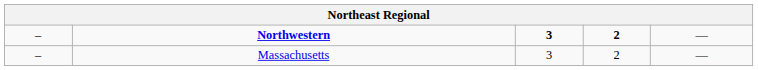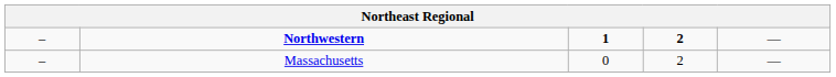 <table class="wikitable" style="font-size:90%; width: 55%; text-align: center">
 <tr>
 <th colspan=5>Northeast Regional</th>
 </tr>
 <tr>
 <td>–</td>
 <td><strong><a href='#'>Northwestern</a></strong></td>
-<td><strong>3</strong></td>
+<td><strong>1</strong></td>
 <td><strong>2</strong></td>
 <td>—</td>
 </tr>
 <tr>
 <td>–</td>
 <td><a href='#'>Massachusetts</a></td>
-<td>3</td>
+<td>0</td>
 <td>2</td>
 <td>—</td>
 </tr>
 </table>
